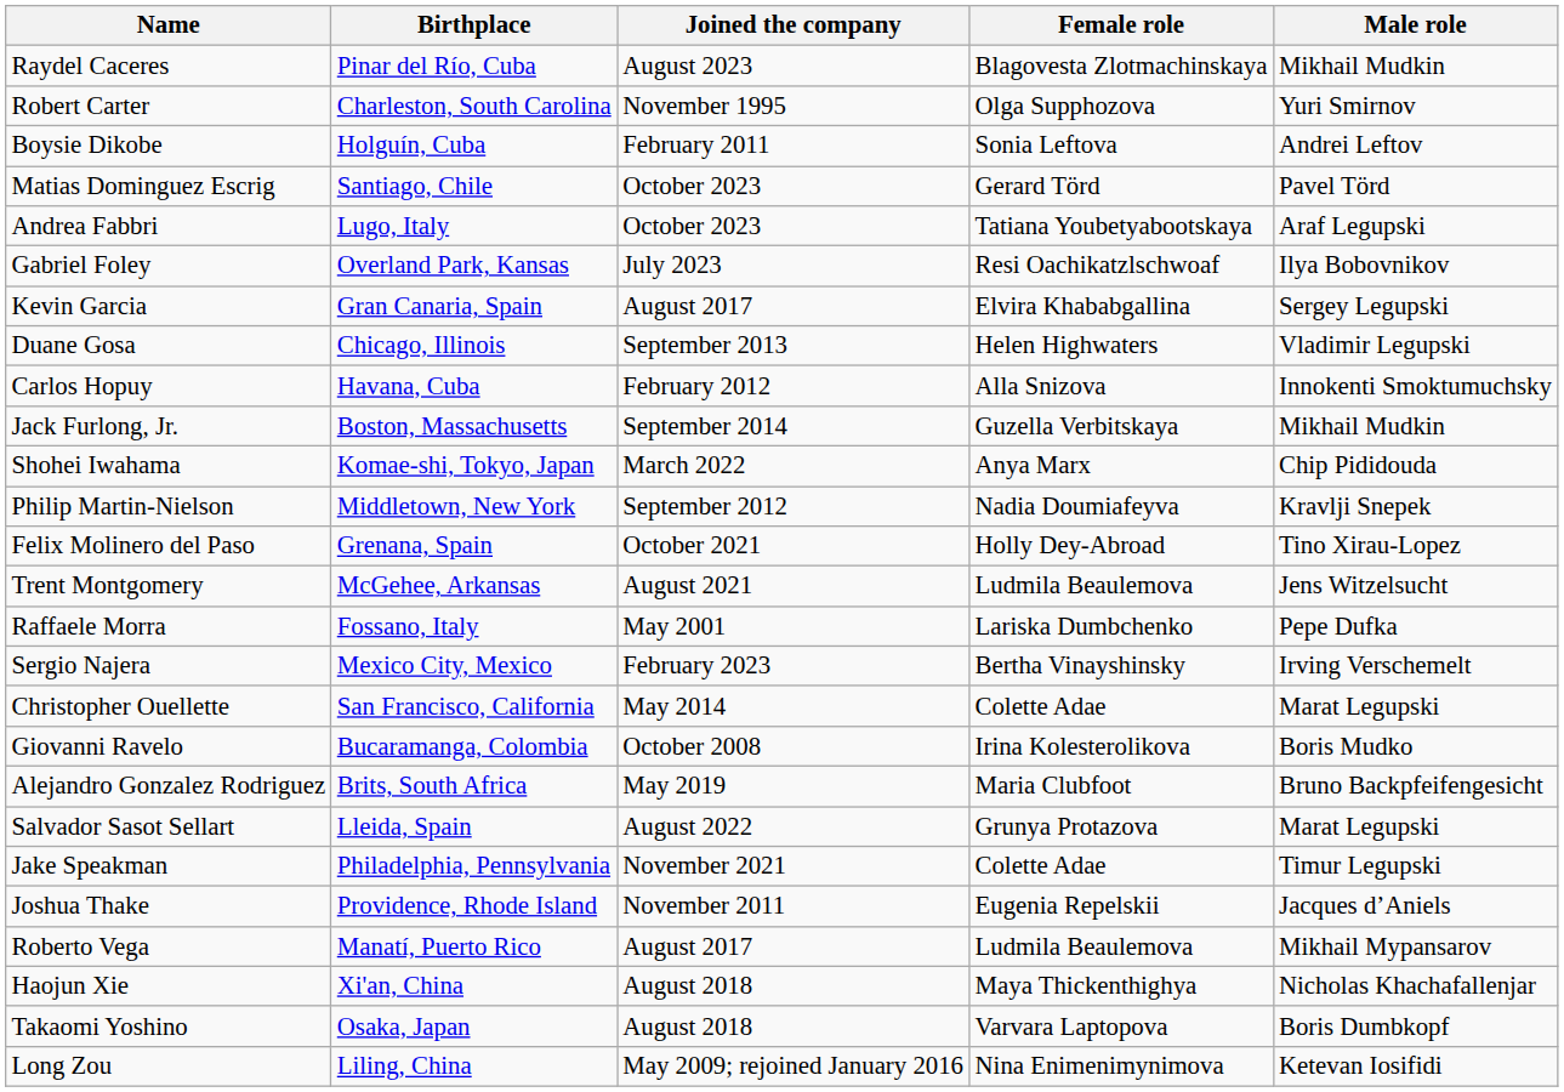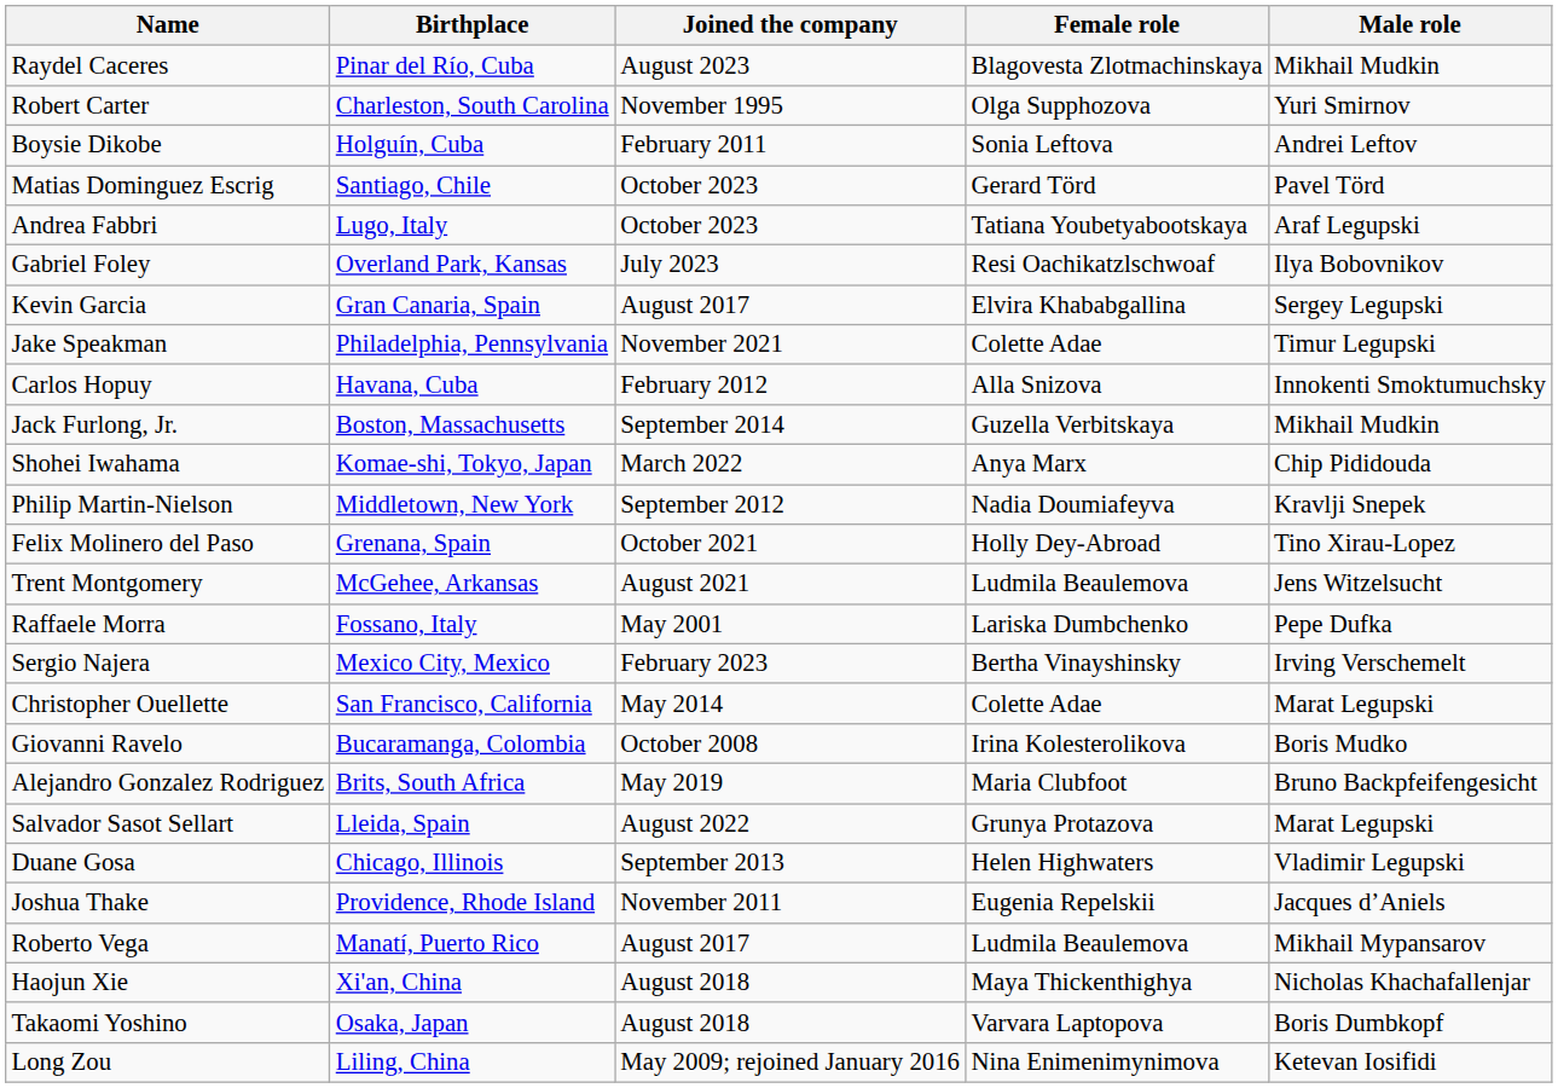 <table class="wikitable">
 <tr>
 <th>Name</th>
 <th>Birthplace</th>
 <th>Joined the company</th>
 <th>Female role</th>
 <th>Male role</th>
 </tr>
 <tr>
 <td>Raydel Caceres</td>
 <td><a href='#'>Pinar del Río, Cuba</a></td>
 <td>August 2023</td>
 <td>Blagovesta Zlotmachinskaya</td>
 <td>Mikhail Mudkin</td>
 </tr>
 <tr>
 <td>Robert Carter</td>
 <td><a href='#'>Charleston, South Carolina</a></td>
 <td>November 1995</td>
 <td>Olga Supphozova</td>
 <td>Yuri Smirnov</td>
 </tr>
 <tr>
 <td>Boysie Dikobe</td>
 <td><a href='#'>Holguín, Cuba</a></td>
 <td>February 2011</td>
 <td>Sonia Leftova</td>
 <td>Andrei Leftov</td>
 </tr>
 <tr>
 <td>Matias Dominguez Escrig</td>
 <td><a href='#'>Santiago, Chile</a></td>
 <td>October 2023</td>
 <td>Gerard Törd</td>
 <td>Pavel Törd</td>
 </tr>
 <tr>
 <td>Andrea Fabbri</td>
 <td><a href='#'>Lugo, Italy</a></td>
 <td>October 2023</td>
 <td>Tatiana Youbetyabootskaya</td>
 <td>Araf Legupski</td>
 </tr>
 <tr>
 <td>Gabriel Foley</td>
 <td><a href='#'>Overland Park, Kansas</a></td>
 <td>July 2023</td>
 <td>Resi Oachikatzlschwoaf</td>
 <td>Ilya Bobovnikov</td>
 </tr>
 <tr>
 <td>Kevin Garcia</td>
 <td><a href='#'>Gran Canaria, Spain</a></td>
 <td>August 2017</td>
 <td>Elvira Khababgallina</td>
 <td>Sergey Legupski</td>
 </tr>
 <tr>
-<td>Duane Gosa</td>
-<td><a href='#'>Chicago, Illinois</a></td>
-<td>September 2013</td>
-<td>Helen Highwaters</td>
-<td>Vladimir Legupski</td>
+<td>Jake Speakman</td>
+<td><a href='#'>Philadelphia, Pennsylvania</a></td>
+<td>November 2021</td>
+<td>Colette Adae</td>
+<td>Timur Legupski</td>
 </tr>
 <tr>
 <td>Carlos Hopuy</td>
 <td><a href='#'>Havana, Cuba</a></td>
 <td>February 2012</td>
 <td>Alla Snizova</td>
 <td>Innokenti Smoktumuchsky</td>
 </tr>
 <tr>
 <td>Jack Furlong, Jr.</td>
 <td><a href='#'>Boston, Massachusetts</a></td>
 <td>September 2014</td>
 <td>Guzella Verbitskaya</td>
 <td>Mikhail Mudkin</td>
 </tr>
 <tr>
 <td>Shohei Iwahama</td>
 <td><a href='#'>Komae-shi, Tokyo, Japan</a></td>
 <td>March 2022</td>
 <td>Anya Marx</td>
 <td>Chip Pididouda</td>
 </tr>
 <tr>
 <td>Philip Martin-Nielson</td>
 <td><a href='#'>Middletown, New York</a></td>
 <td>September 2012</td>
 <td>Nadia Doumiafeyva</td>
 <td>Kravlji Snepek</td>
 </tr>
 <tr>
 <td>Felix Molinero del Paso</td>
 <td><a href='#'>Grenana, Spain</a></td>
 <td>October 2021</td>
 <td>Holly Dey-Abroad</td>
 <td>Tino Xirau-Lopez</td>
 </tr>
 <tr>
 <td>Trent Montgomery</td>
 <td><a href='#'>McGehee, Arkansas</a></td>
 <td>August 2021</td>
 <td>Ludmila Beaulemova</td>
 <td>Jens Witzelsucht</td>
 </tr>
 <tr>
 <td>Raffaele Morra</td>
 <td><a href='#'>Fossano, Italy</a></td>
 <td>May 2001</td>
 <td>Lariska Dumbchenko</td>
 <td>Pepe Dufka</td>
 </tr>
 <tr>
 <td>Sergio Najera</td>
 <td><a href='#'>Mexico City, Mexico</a></td>
 <td>February 2023</td>
 <td>Bertha Vinayshinsky</td>
 <td>Irving Verschemelt</td>
 </tr>
 <tr>
 <td>Christopher Ouellette</td>
 <td><a href='#'>San Francisco, California</a></td>
 <td>May 2014</td>
 <td>Colette Adae</td>
 <td>Marat Legupski</td>
 </tr>
 <tr>
 <td>Giovanni Ravelo</td>
 <td><a href='#'>Bucaramanga, Colombia</a></td>
 <td>October 2008</td>
 <td>Irina Kolesterolikova</td>
 <td>Boris Mudko</td>
 </tr>
 <tr>
 <td>Alejandro Gonzalez Rodriguez</td>
 <td><a href='#'>Brits, South Africa</a></td>
 <td>May 2019</td>
 <td>Maria Clubfoot</td>
 <td>Bruno Backpfeifengesicht</td>
 </tr>
 <tr>
 <td>Salvador Sasot Sellart</td>
 <td><a href='#'>Lleida, Spain</a></td>
 <td>August 2022</td>
 <td>Grunya Protazova</td>
 <td>Marat Legupski</td>
 </tr>
 <tr>
-<td>Jake Speakman</td>
-<td><a href='#'>Philadelphia, Pennsylvania</a></td>
-<td>November 2021</td>
-<td>Colette Adae</td>
-<td>Timur Legupski</td>
+<td>Duane Gosa</td>
+<td><a href='#'>Chicago, Illinois</a></td>
+<td>September 2013</td>
+<td>Helen Highwaters</td>
+<td>Vladimir Legupski</td>
 </tr>
 <tr>
 <td>Joshua Thake</td>
 <td><a href='#'>Providence, Rhode Island</a></td>
 <td>November 2011</td>
 <td>Eugenia Repelskii</td>
 <td>Jacques d’Aniels</td>
 </tr>
 <tr>
 <td>Roberto Vega</td>
 <td><a href='#'>Manatí, Puerto Rico</a></td>
 <td>August 2017</td>
 <td>Ludmila Beaulemova</td>
 <td>Mikhail Mypansarov</td>
 </tr>
 <tr>
 <td>Haojun Xie</td>
 <td><a href='#'>Xi'an, China</a></td>
 <td>August 2018</td>
 <td>Maya Thickenthighya</td>
 <td>Nicholas Khachafallenjar</td>
 </tr>
 <tr>
 <td>Takaomi Yoshino</td>
 <td><a href='#'>Osaka, Japan</a></td>
 <td>August 2018</td>
 <td>Varvara Laptopova</td>
 <td>Boris Dumbkopf</td>
 </tr>
 <tr>
 <td>Long Zou</td>
 <td><a href='#'>Liling, China</a></td>
 <td>May 2009; rejoined January 2016</td>
 <td>Nina Enimenimynimova</td>
 <td>Ketevan Iosifidi</td>
 </tr>
 </table>
